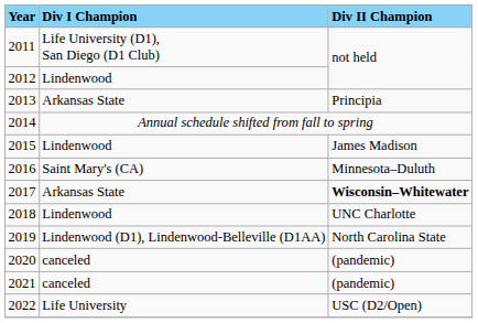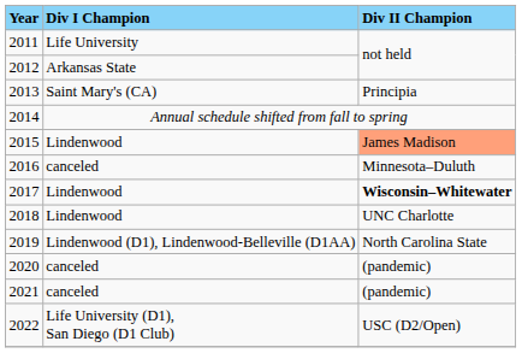 <table class="wikitable" style="font-size:85%;">
 <tr ! style="background-color: #87D3F8;">
 <td><strong>Year</strong></td>
 <td><strong>Div I Champion</strong></td>
 <td><strong>Div II Champion</strong></td>
 </tr>
 <tr --->
 <td>2011</td>
-<td>Life University (D1),<br> San Diego (D1 Club)</td>
+<td>Life University</td>
 <td rowspan=2>not held</td>
 </tr>
 <tr --->
 <td>2012</td>
-<td>Lindenwood</td>
+<td>Arkansas State</td>
 </tr>
 <tr --->
 <td>2013</td>
-<td>Arkansas State</td>
+<td>Saint Mary's (CA)</td>
 <td>Principia</td>
 </tr>
 <tr --->
 <td>2014</td>
 <td colspan=2 align=center><em>Annual schedule shifted from fall to spring</em></td>
 </tr>
 <tr --->
 <td>2015</td>
 <td>Lindenwood</td>
-<td>James Madison</td>
+<td style="background: lightsalmon;">James Madison</td>
 </tr>
 <tr --->
 <td>2016</td>
-<td>Saint Mary's (CA)</td>
+<td>canceled</td>
 <td>Minnesota–Duluth</td>
 </tr>
 <tr --->
 <td>2017</td>
-<td>Arkansas State</td>
+<td>Lindenwood</td>
 <td><strong>Wisconsin–Whitewater</strong></td>
 </tr>
 <tr --->
 <td>2018</td>
 <td>Lindenwood</td>
 <td>UNC Charlotte</td>
 </tr>
 <tr --->
 <td>2019</td>
 <td>Lindenwood (D1), Lindenwood-Belleville (D1AA)</td>
 <td>North Carolina State</td>
 </tr>
 <tr --->
 <td>2020</td>
 <td>canceled</td>
 <td>(pandemic)</td>
 </tr>
 <tr --->
 <td>2021</td>
 <td>canceled</td>
 <td>(pandemic)</td>
 </tr>
 <tr --->
 <td>2022</td>
-<td>Life University</td>
+<td>Life University (D1),<br> San Diego (D1 Club)</td>
 <td>USC (D2/Open)</td>
 </tr>
 <tr --->
 </tr>
 </table>
